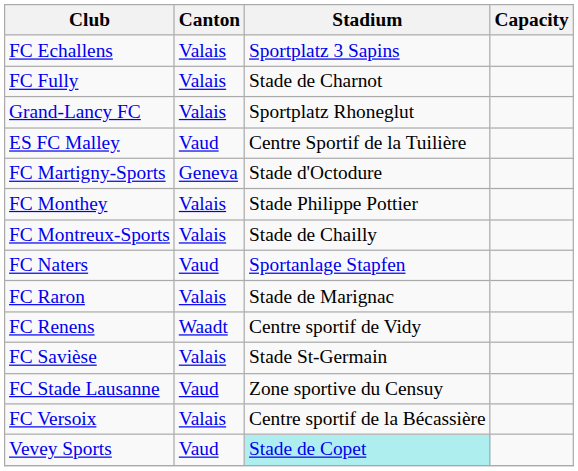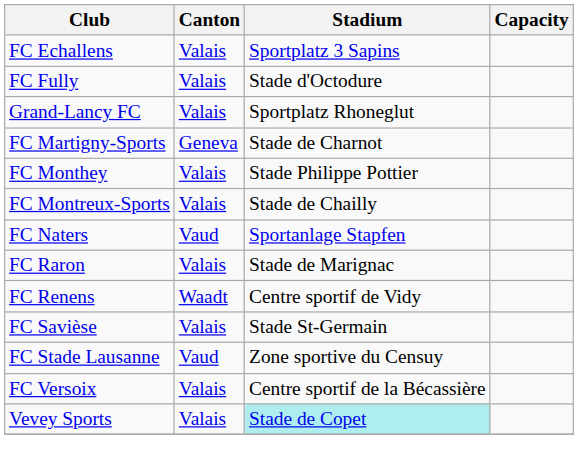 <table class="wikitable">
 <tr>
 <th>Club</th>
 <th>Canton</th>
 <th>Stadium</th>
 <th>Capacity</th>
 </tr>
 <tr>
 <td><a href='#'>FC Echallens</a></td>
 <td><a href='#'>Valais</a></td>
 <td><a href='#'>Sportplatz 3 Sapins</a></td>
 <td></td>
 </tr>
 <tr>
 <td><a href='#'>FC Fully</a></td>
 <td><a href='#'>Valais</a></td>
-<td>Stade de Charnot</td>
+<td>Stade d'Octodure</td>
 <td></td>
 </tr>
 <tr>
 <td><a href='#'>Grand-Lancy FC</a></td>
 <td><a href='#'>Valais</a></td>
 <td>Sportplatz Rhoneglut</td>
 <td></td>
 </tr>
 <tr>
-<td><a href='#'>ES FC Malley</a></td>
-<td><a href='#'>Vaud</a></td>
-<td>Centre Sportif de la Tuilière</td>
-<td></td>
-</tr>
-<tr>
 <td><a href='#'>FC Martigny-Sports</a></td>
 <td><a href='#'>Geneva</a></td>
-<td>Stade d'Octodure</td>
+<td>Stade de Charnot</td>
 <td></td>
 </tr>
 <tr>
 <td><a href='#'>FC Monthey</a></td>
 <td><a href='#'>Valais</a></td>
 <td>Stade Philippe Pottier</td>
 <td></td>
 </tr>
 <tr>
 <td><a href='#'>FC Montreux-Sports</a></td>
 <td><a href='#'>Valais</a></td>
 <td>Stade de Chailly</td>
 <td></td>
 </tr>
 <tr>
 <td><a href='#'>FC Naters</a></td>
 <td><a href='#'>Vaud</a></td>
 <td><a href='#'>Sportanlage Stapfen</a></td>
 <td></td>
 </tr>
 <tr>
 <td><a href='#'>FC Raron</a></td>
 <td><a href='#'>Valais</a></td>
 <td>Stade de Marignac</td>
 <td></td>
 </tr>
 <tr>
 <td><a href='#'>FC Renens</a></td>
 <td><a href='#'>Waadt</a></td>
 <td>Centre sportif de Vidy</td>
 <td></td>
 </tr>
 <tr>
 <td><a href='#'>FC Savièse</a></td>
 <td><a href='#'>Valais</a></td>
 <td>Stade St-Germain</td>
 <td></td>
 </tr>
 <tr>
 <td><a href='#'>FC Stade Lausanne</a></td>
 <td><a href='#'>Vaud</a></td>
 <td>Zone sportive du Censuy</td>
 <td></td>
 </tr>
 <tr>
 <td><a href='#'>FC Versoix</a></td>
 <td><a href='#'>Valais</a></td>
 <td>Centre sportif de la Bécassière</td>
 <td></td>
 </tr>
 <tr>
 <td><a href='#'>Vevey Sports</a></td>
-<td><a href='#'>Vaud</a></td>
+<td><a href='#'>Valais</a></td>
 <td style="background: paleturquoise;"><a href='#'>Stade de Copet</a></td>
 <td></td>
 </tr>
 <tr>
 </tr>
 </table>
